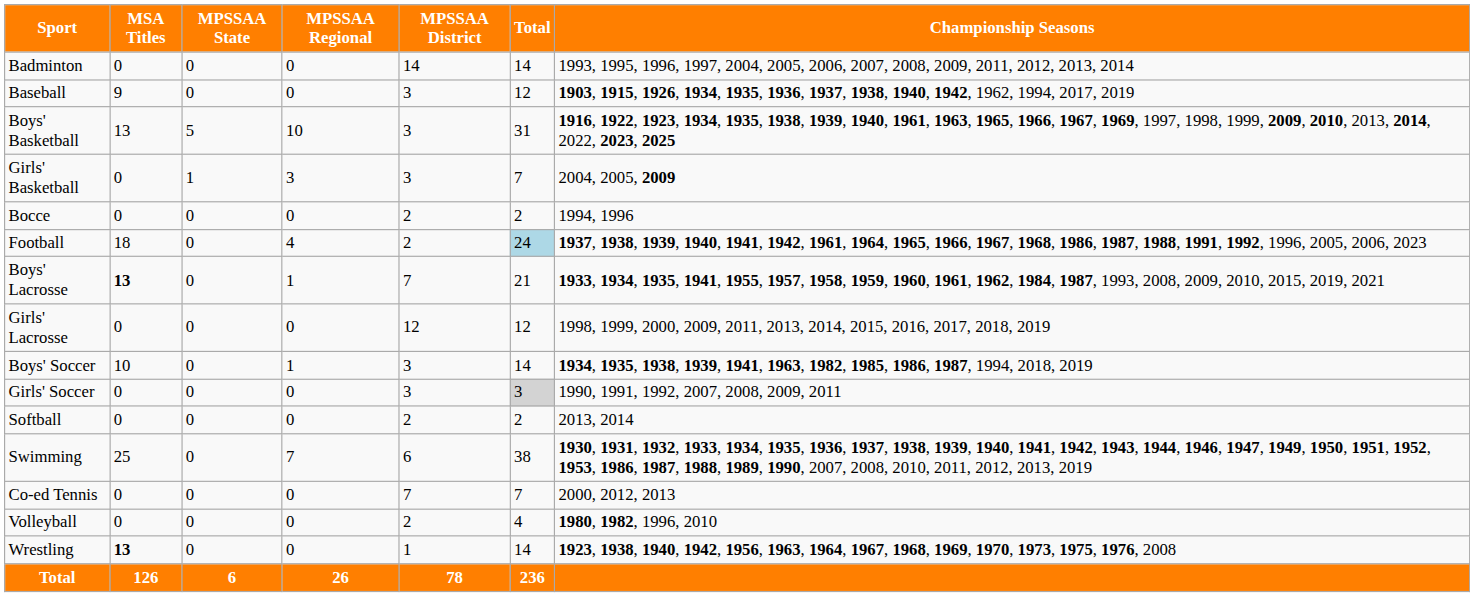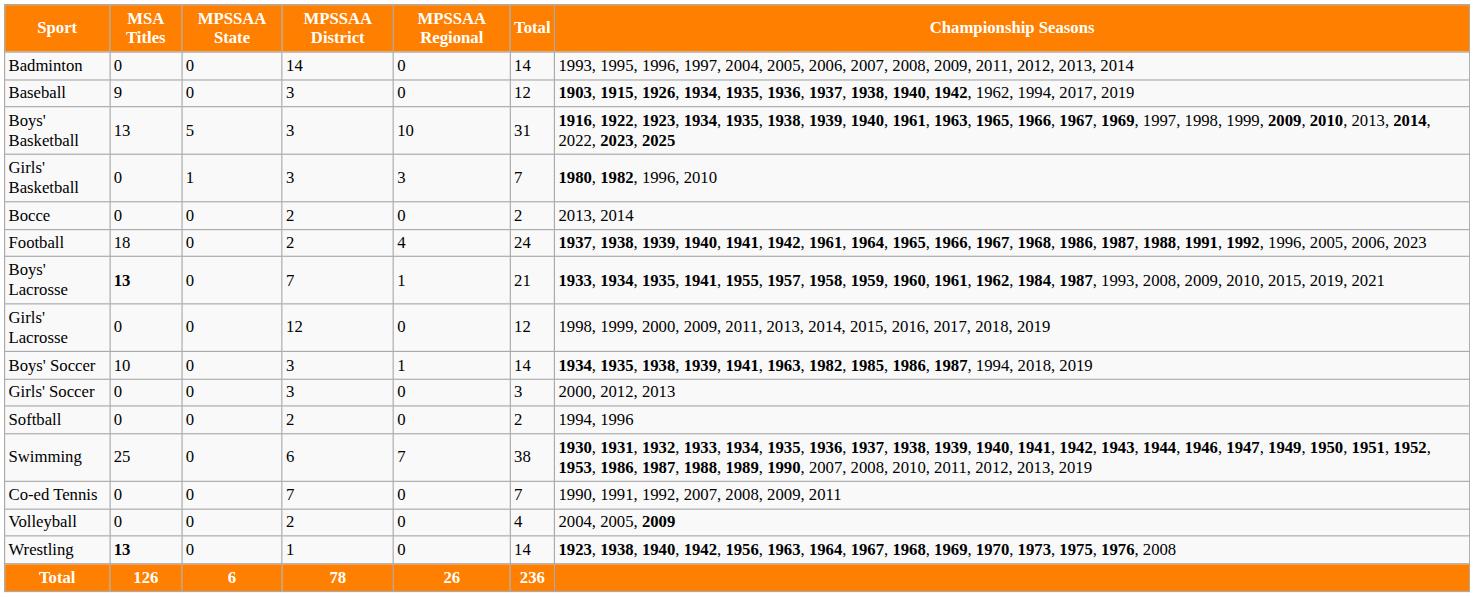 <table class="wikitable sortable" style="width:100%; font-size:90%;">
 <tr>
 <th style="background:#FF7F00; color:white;">Sport</th>
 <th style="background:#FF7F00; color:white;">MSA Titles</th>
 <th style="background:#FF7F00; color:white;">MPSSAA State</th>
+<th style="background:#FF7F00; color:white;">MPSSAA District</th>
 <th style="background:#FF7F00; color:white;">MPSSAA Regional</th>
-<th style="background:#FF7F00; color:white;">MPSSAA District</th>
 <th style="background:#FF7F00; color:white;">Total</th>
 <th style="background:#FF7F00; color:white;">Championship Seasons</th>
 </tr>
 <tr>
 <td>Badminton</td>
 <td>0</td>
 <td>0</td>
+<td>14</td>
 <td>0</td>
-<td>14</td>
 <td>14</td>
 <td>1993, 1995, 1996, 1997, 2004, 2005, 2006, 2007, 2008, 2009, 2011, 2012, 2013, 2014</td>
 </tr>
 <tr>
 <td>Baseball</td>
 <td>9</td>
 <td>0</td>
+<td>3</td>
 <td>0</td>
-<td>3</td>
 <td>12</td>
 <td><strong>1903</strong>, <strong>1915</strong>, <strong>1926</strong>, <strong>1934</strong>, <strong>1935</strong>, <strong>1936</strong>, <strong>1937</strong>, <strong>1938</strong>, <strong>1940</strong>, <strong>1942</strong>, 1962, 1994, 2017, 2019</td>
 </tr>
 <tr>
 <td>Boys' Basketball</td>
 <td>13</td>
 <td>5</td>
+<td>3</td>
 <td>10</td>
-<td>3</td>
 <td>31</td>
 <td><strong>1916</strong>, <strong>1922</strong>, <strong>1923</strong>, <strong>1934</strong>, <strong>1935</strong>, <strong>1938</strong>, <strong>1939</strong>, <strong>1940</strong>, <strong>1961</strong>, <strong>1963</strong>, <strong>1965</strong>, <strong>1966</strong>, <strong>1967</strong>, <strong>1969</strong>, 1997, 1998, 1999, <strong>2009</strong>, <strong>2010</strong>, 2013, <strong>2014</strong>, 2022, <strong>2023</strong>, <strong>2025</strong></td>
 </tr>
 <tr>
 <td>Girls' Basketball</td>
 <td>0</td>
 <td>1</td>
 <td>3</td>
 <td>3</td>
 <td>7</td>
-<td>2004, 2005, <strong>2009</strong></td>
+<td><strong>1980</strong>, <strong>1982</strong>, 1996, 2010</td>
 </tr>
 <tr>
 <td>Bocce</td>
 <td>0</td>
 <td>0</td>
+<td>2</td>
 <td>0</td>
 <td>2</td>
-<td>2</td>
-<td>1994, 1996</td>
+<td>2013, 2014</td>
 </tr>
 <tr>
 <td>Football</td>
 <td>18</td>
 <td>0</td>
+<td>2</td>
 <td>4</td>
-<td>2</td>
-<td style="background: lightblue;">24</td>
+<td>24</td>
 <td><strong>1937</strong>, <strong>1938</strong>, <strong>1939</strong>, <strong>1940</strong>, <strong>1941</strong>, <strong>1942</strong>, <strong>1961</strong>, <strong>1964</strong>, <strong>1965</strong>, <strong>1966</strong>, <strong>1967</strong>, <strong>1968</strong>, <strong>1986</strong>, <strong>1987</strong>, <strong>1988</strong>, <strong>1991</strong>, <strong>1992</strong>, 1996, 2005, 2006, 2023</td>
 </tr>
 <tr>
 <td>Boys' Lacrosse</td>
 <td><strong>13</strong></td>
 <td>0</td>
+<td>7</td>
 <td>1</td>
-<td>7</td>
 <td>21</td>
 <td><strong>1933</strong>, <strong>1934</strong>, <strong>1935</strong>, <strong>1941</strong>, <strong>1955</strong>, <strong>1957</strong>, <strong>1958</strong>, <strong>1959</strong>, <strong>1960</strong>, <strong>1961</strong>, <strong>1962</strong>, <strong>1984</strong>, <strong>1987</strong>, 1993, 2008, 2009, 2010, 2015, 2019, 2021</td>
 </tr>
 <tr>
 <td>Girls' Lacrosse</td>
 <td>0</td>
 <td>0</td>
+<td>12</td>
 <td>0</td>
-<td>12</td>
 <td>12</td>
 <td>1998, 1999, 2000, 2009, 2011, 2013, 2014, 2015, 2016, 2017, 2018, 2019</td>
 </tr>
 <tr>
 <td>Boys' Soccer</td>
 <td>10</td>
 <td>0</td>
+<td>3</td>
 <td>1</td>
-<td>3</td>
 <td>14</td>
 <td><strong>1934</strong>, <strong>1935</strong>, <strong>1938</strong>, <strong>1939</strong>, <strong>1941</strong>, <strong>1963</strong>, <strong>1982</strong>, <strong>1985</strong>, <strong>1986</strong>, <strong>1987</strong>, 1994, 2018, 2019</td>
 </tr>
 <tr>
 <td>Girls' Soccer</td>
 <td>0</td>
 <td>0</td>
+<td>3</td>
 <td>0</td>
 <td>3</td>
-<td style="background: lightgrey;">3</td>
-<td>1990, 1991, 1992, 2007, 2008, 2009, 2011</td>
+<td>2000, 2012, 2013</td>
 </tr>
 <tr>
 <td>Softball</td>
 <td>0</td>
 <td>0</td>
+<td>2</td>
 <td>0</td>
 <td>2</td>
-<td>2</td>
-<td>2013, 2014</td>
+<td>1994, 1996</td>
 </tr>
 <tr>
 <td>Swimming</td>
 <td>25</td>
 <td>0</td>
+<td>6</td>
 <td>7</td>
-<td>6</td>
 <td>38</td>
 <td><strong>1930</strong>, <strong>1931</strong>, <strong>1932</strong>, <strong>1933</strong>, <strong>1934</strong>, <strong>1935</strong>, <strong>1936</strong>, <strong>1937</strong>, <strong>1938</strong>, <strong>1939</strong>, <strong>1940</strong>, <strong>1941</strong>, <strong>1942</strong>, <strong>1943</strong>, <strong>1944</strong>, <strong>1946</strong>, <strong>1947</strong>, <strong>1949</strong>, <strong>1950</strong>, <strong>1951</strong>, <strong>1952</strong>, <strong>1953</strong>, <strong>1986</strong>, <strong>1987</strong>, <strong>1988</strong>, <strong>1989</strong>, <strong>1990</strong>, 2007, 2008, 2010, 2011, 2012, 2013, 2019</td>
 </tr>
 <tr>
 <td>Co-ed Tennis</td>
 <td>0</td>
 <td>0</td>
+<td>7</td>
 <td>0</td>
 <td>7</td>
-<td>7</td>
-<td>2000, 2012, 2013</td>
+<td>1990, 1991, 1992, 2007, 2008, 2009, 2011</td>
 </tr>
 <tr>
 <td>Volleyball</td>
 <td>0</td>
 <td>0</td>
+<td>2</td>
 <td>0</td>
-<td>2</td>
 <td>4</td>
-<td><strong>1980</strong>, <strong>1982</strong>, 1996, 2010</td>
+<td>2004, 2005, <strong>2009</strong></td>
 </tr>
 <tr>
 <td>Wrestling</td>
 <td><strong>13</strong></td>
 <td>0</td>
+<td>1</td>
 <td>0</td>
-<td>1</td>
 <td>14</td>
 <td><strong>1923</strong>, <strong>1938</strong>, <strong>1940</strong>, <strong>1942</strong>, <strong>1956</strong>, <strong>1963</strong>, <strong>1964</strong>, <strong>1967</strong>, <strong>1968</strong>, <strong>1969</strong>, <strong>1970</strong>, <strong>1973</strong>, <strong>1975</strong>, <strong>1976</strong>, 2008</td>
 </tr>
 <tr>
 <th style="background:#FF7F00; color:white;"><strong>Total</strong></th>
 <th style="background:#FF7F00; color:white;"><strong>126</strong></th>
 <th style="background:#FF7F00; color:white;"><strong>6</strong></th>
+<th style="background:#FF7F00; color:white;"><strong>78</strong></th>
 <th style="background:#FF7F00; color:white;"><strong>26</strong></th>
-<th style="background:#FF7F00; color:white;"><strong>78</strong></th>
 <th style="background:#FF7F00; color:white;"><strong>236</strong></th>
 <th style="background:#FF7F00; color:white;"></th>
 </tr>
 </table>
